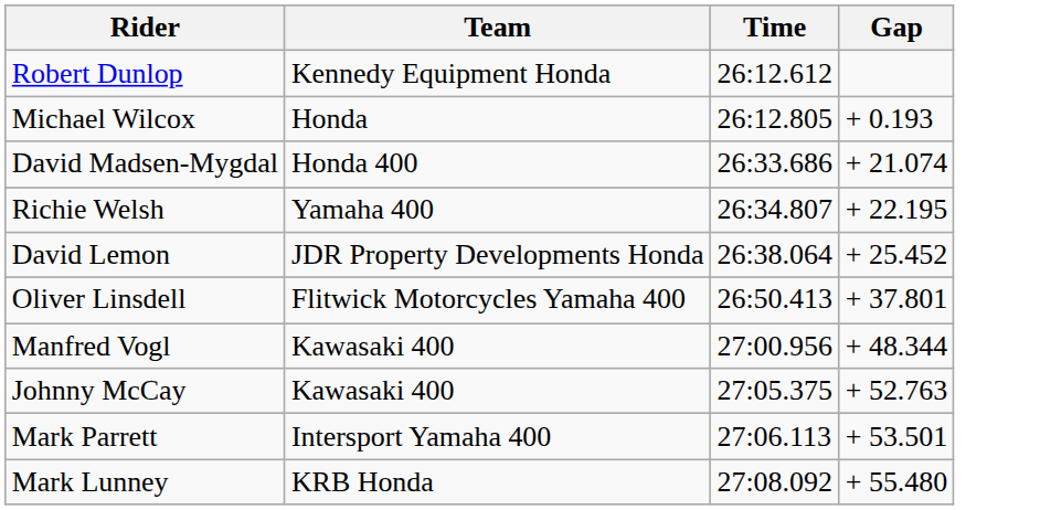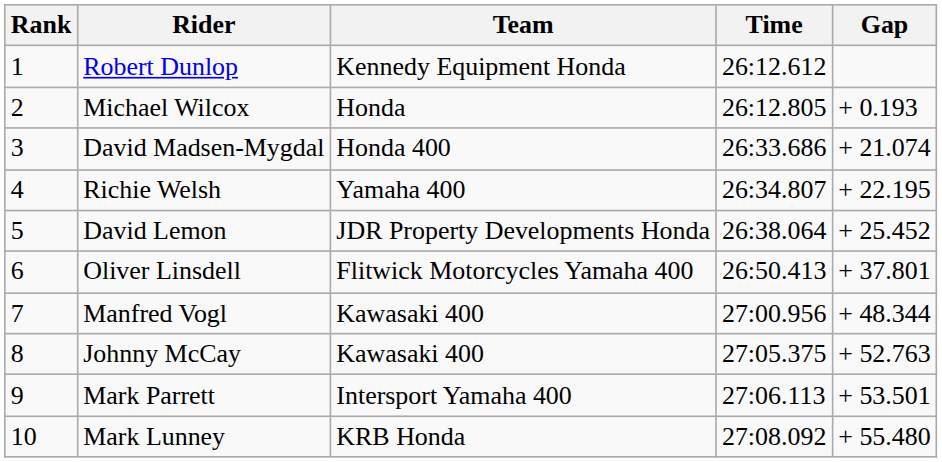 <table class="wikitable">
 <tr style="background:#efefef;">
+<th>Rank</th>
 <th>Rider</th>
 <th>Team</th>
 <th>Time</th>
 <th>Gap</th>
 </tr>
 <tr>
+<td>1</td>
 <td><a href='#'>Robert Dunlop</a></td>
 <td>Kennedy Equipment Honda</td>
 <td>26:12.612</td>
 <td></td>
 </tr>
 <tr>
+<td>2</td>
 <td>Michael Wilcox</td>
 <td>Honda</td>
 <td>26:12.805</td>
 <td>+ 0.193</td>
 </tr>
 <tr>
+<td>3</td>
 <td>David Madsen-Mygdal</td>
 <td>Honda 400</td>
 <td>26:33.686</td>
 <td>+ 21.074</td>
 </tr>
 <tr>
+<td>4</td>
 <td>Richie Welsh</td>
 <td>Yamaha 400</td>
 <td>26:34.807</td>
 <td>+ 22.195</td>
 </tr>
 <tr>
+<td>5</td>
 <td>David Lemon</td>
 <td>JDR Property Developments Honda</td>
 <td>26:38.064</td>
 <td>+ 25.452</td>
 </tr>
 <tr>
+<td>6</td>
 <td>Oliver Linsdell</td>
 <td>Flitwick Motorcycles Yamaha 400</td>
 <td>26:50.413</td>
 <td>+ 37.801</td>
 </tr>
 <tr>
+<td>7</td>
 <td>Manfred Vogl</td>
 <td>Kawasaki 400</td>
 <td>27:00.956</td>
 <td>+ 48.344</td>
 </tr>
 <tr>
+<td>8</td>
 <td>Johnny McCay</td>
 <td>Kawasaki 400</td>
 <td>27:05.375</td>
 <td>+ 52.763</td>
 </tr>
 <tr>
+<td>9</td>
 <td>Mark Parrett</td>
 <td>Intersport Yamaha 400</td>
 <td>27:06.113</td>
 <td>+ 53.501</td>
 </tr>
 <tr>
+<td>10</td>
 <td>Mark Lunney</td>
 <td>KRB Honda</td>
 <td>27:08.092</td>
 <td>+ 55.480</td>
 </tr>
 </table>
